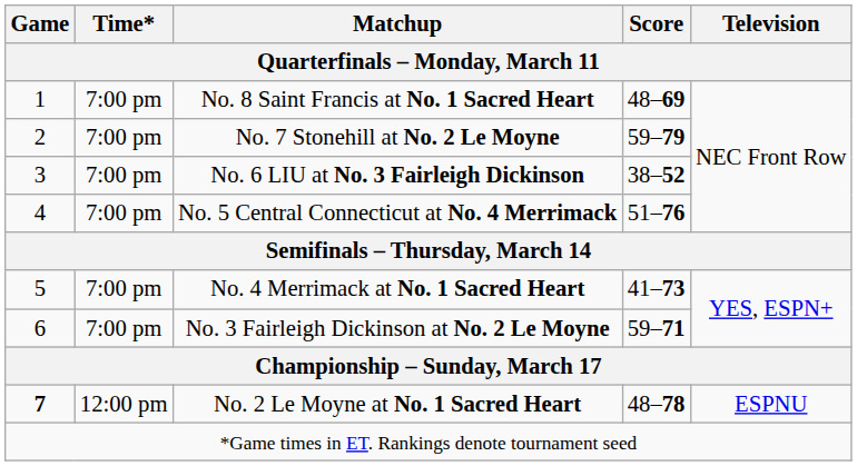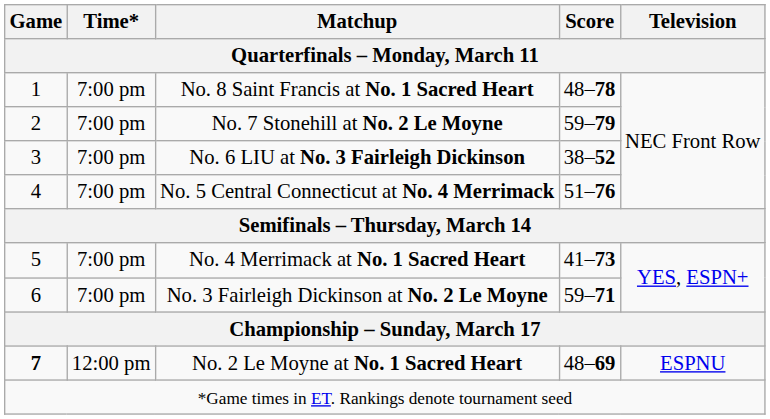 <table class="wikitable" style="font-size: 95%;text-align:center">
 <tr>
 <th>Game</th>
 <th>Time*</th>
 <th>Matchup</th>
 <th>Score</th>
 <th>Television</th>
 </tr>
 <tr>
 <th colspan="5">Quarterfinals – Monday, March 11</th>
 </tr>
 <tr>
 <td>1</td>
 <td style="white-space: nowrap;">7:00 pm</td>
 <td>No. 8 Saint Francis at <strong>No. 1 Sacred Heart</strong></td>
-<td>48–<strong>69</strong></td>
+<td>48–<strong>78</strong></td>
 <td rowspan="4">NEC Front Row</td>
 </tr>
 <tr>
 <td>2</td>
 <td>7:00 pm</td>
 <td>No. 7 Stonehill at <strong>No. 2 Le Moyne</strong></td>
 <td>59–<strong>79</strong></td>
 </tr>
 <tr>
 <td>3</td>
 <td>7:00 pm</td>
 <td>No. 6 LIU at <strong>No. 3 Fairleigh Dickinson</strong></td>
 <td>38–<strong>52</strong></td>
 </tr>
 <tr>
 <td>4</td>
 <td>7:00 pm</td>
 <td>No. 5 Central Connecticut at <strong>No. 4 Merrimack</strong></td>
 <td>51–<strong>76</strong></td>
 </tr>
 <tr>
 <th colspan="5">Semifinals – Thursday, March 14</th>
 </tr>
 <tr>
 <td>5</td>
 <td>7:00 pm</td>
 <td>No. 4 Merrimack at <strong>No. 1 Sacred Heart</strong></td>
 <td>41–<strong>73</strong></td>
 <td rowspan="2"><a href='#'>YES</a>, <a href='#'>ESPN+</a></td>
 </tr>
 <tr>
 <td>6</td>
 <td>7:00 pm</td>
 <td>No. 3 Fairleigh Dickinson at <strong>No. 2 Le Moyne</strong></td>
 <td>59–<strong>71</strong></td>
 </tr>
 <tr>
 <th colspan="5">Championship – Sunday, March 17</th>
 </tr>
 <tr>
 <td><strong>7</strong></td>
 <td>12:00 pm</td>
 <td>No. 2 Le Moyne at <strong>No. 1 Sacred Heart</strong></td>
-<td>48–<strong>78</strong></td>
+<td>48–<strong>69</strong></td>
 <td><a href='#'>ESPNU</a></td>
 </tr>
 <tr>
 <td colspan="6"><small>*Game times in <a href='#'>ET</a>. Rankings denote tournament seed</small></td>
 </tr>
 </table>
